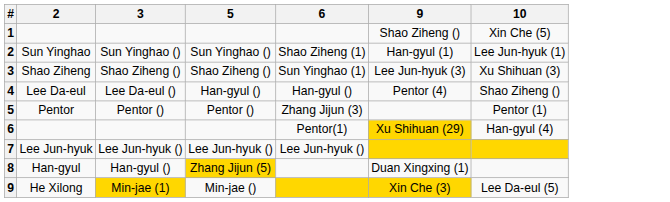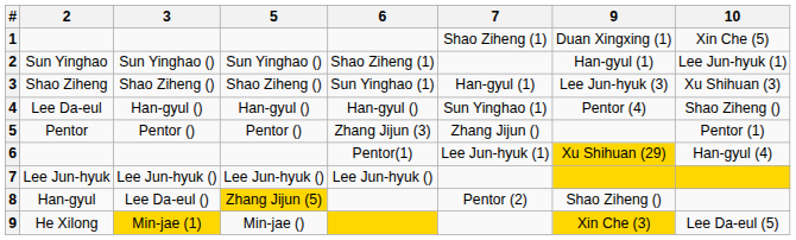 <table class="wikitable mw-collapsible" style="text-align:center">
 <tr>
 <th scope="col">#</th>
 <th scope="col"> 2</th>
 <th scope="col"> 3</th>
 <th scope="col"> 5</th>
 <th scope="col"> 6</th>
+<th scope="col"> 7</th>
 <th scope="col"> 9</th>
 <th scope="col"> 10</th>
 </tr>
 <tr>
 <th scope="row">1</th>
 <td></td>
 <td></td>
 <td></td>
 <td></td>
-<td>Shao Ziheng ()</td>
+<td>Shao Ziheng (1)</td>
+<td>Duan Xingxing (1)</td>
 <td>Xin Che (5)</td>
 </tr>
 <tr>
 <th scope="row">2</th>
 <td>Sun Yinghao</td>
 <td>Sun Yinghao ()</td>
 <td>Sun Yinghao ()</td>
 <td>Shao Ziheng (1)</td>
+<td></td>
 <td>Han-gyul  (1)</td>
 <td>Lee Jun-hyuk  (1)</td>
 </tr>
 <tr>
 <th scope="row">3</th>
 <td>Shao Ziheng</td>
 <td>Shao Ziheng ()</td>
 <td>Shao Ziheng ()</td>
 <td>Sun Yinghao (1)</td>
+<td>Han-gyul (1)</td>
 <td>Lee Jun-hyuk  (3)</td>
 <td>Xu Shihuan (3)</td>
 </tr>
 <tr>
 <th scope="row">4</th>
 <td>Lee Da-eul</td>
-<td>Lee Da-eul ()</td>
 <td>Han-gyul ()</td>
 <td>Han-gyul ()</td>
+<td>Han-gyul ()</td>
+<td>Sun Yinghao (1)</td>
 <td>Pentor (4)</td>
 <td>Shao Ziheng ()</td>
 </tr>
 <tr>
 <th scope="row">5</th>
 <td>Pentor</td>
 <td>Pentor ()</td>
 <td>Pentor ()</td>
 <td>Zhang Jijun (3)</td>
+<td>Zhang Jijun ()</td>
 <td></td>
 <td>Pentor (1)</td>
 </tr>
 <tr>
 <th scope="row">6</th>
 <td></td>
 <td></td>
 <td></td>
 <td>Pentor(1)</td>
+<td>Lee Jun-hyuk (1)</td>
 <td style="background:#FFD700;">Xu Shihuan (29)</td>
 <td>Han-gyul (4)</td>
 </tr>
 <tr>
 <th scope="row">7</th>
 <td>Lee Jun-hyuk</td>
 <td>Lee Jun-hyuk ()</td>
 <td>Lee Jun-hyuk ()</td>
 <td>Lee Jun-hyuk ()</td>
+<td></td>
 <td style="background:#FFD700;"></td>
 <td style="background:#FFD700;"></td>
 </tr>
 <tr>
 <th scope="row">8</th>
 <td>Han-gyul</td>
-<td>Han-gyul ()</td>
+<td>Lee Da-eul ()</td>
 <td style="background:#FFD700;">Zhang Jijun (5)</td>
 <td></td>
-<td>Duan Xingxing (1)</td>
+<td>Pentor (2)</td>
+<td>Shao Ziheng ()</td>
 <td></td>
 </tr>
 <tr>
 <th scope="row">9</th>
 <td>He Xilong</td>
 <td style="background:#FFD700;">Min-jae (1)</td>
 <td>Min-jae ()</td>
 <td style="background:#FFD700;"></td>
+<td></td>
 <td style="background:#FFD700;">Xin Che (3)</td>
 <td>Lee Da-eul (5)</td>
 </tr>
 </table>
